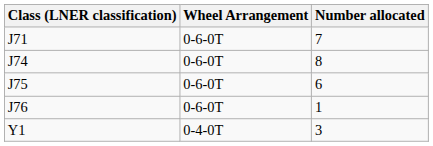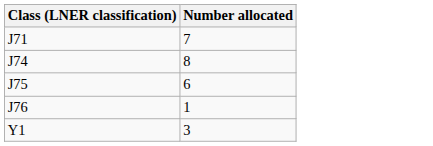 <table class="wikitable sortable">
 <tr>
 <th>Class (LNER classification)</th>
-<th>Wheel Arrangement</th>
 <th>Number allocated</th>
 </tr>
 <tr>
 <td>J71</td>
-<td>0-6-0T</td>
 <td>7</td>
 </tr>
 <tr>
 <td>J74</td>
-<td>0-6-0T</td>
 <td>8</td>
 </tr>
 <tr>
 <td>J75</td>
-<td>0-6-0T</td>
 <td>6</td>
 </tr>
 <tr>
 <td>J76</td>
-<td>0-6-0T</td>
 <td>1</td>
 </tr>
 <tr>
 <td>Y1</td>
-<td>0-4-0T</td>
 <td>3</td>
 </tr>
 </table>
